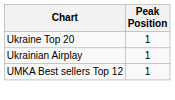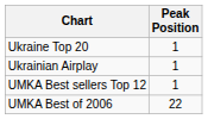 <table class="wikitable">
 <tr>
 <th style="text-align:center;">Chart</th>
 <th style="text-align:center;">Peak<br>Position</th>
 </tr>
 <tr>
 <td align="left">Ukraine Top 20</td>
 <td style="text-align:center;">1</td>
 </tr>
 <tr>
 <td align="left">Ukrainian Airplay</td>
 <td style="text-align:center;">1</td>
 </tr>
 <tr>
 <td align="left">UMKA Best sellers Top 12</td>
 <td style="text-align:center;">1</td>
 </tr>
+<tr>
+<td align="left">UMKA Best of 2006 </td>
+<td style="text-align:center;">22</td>
+</tr>
 </table>
